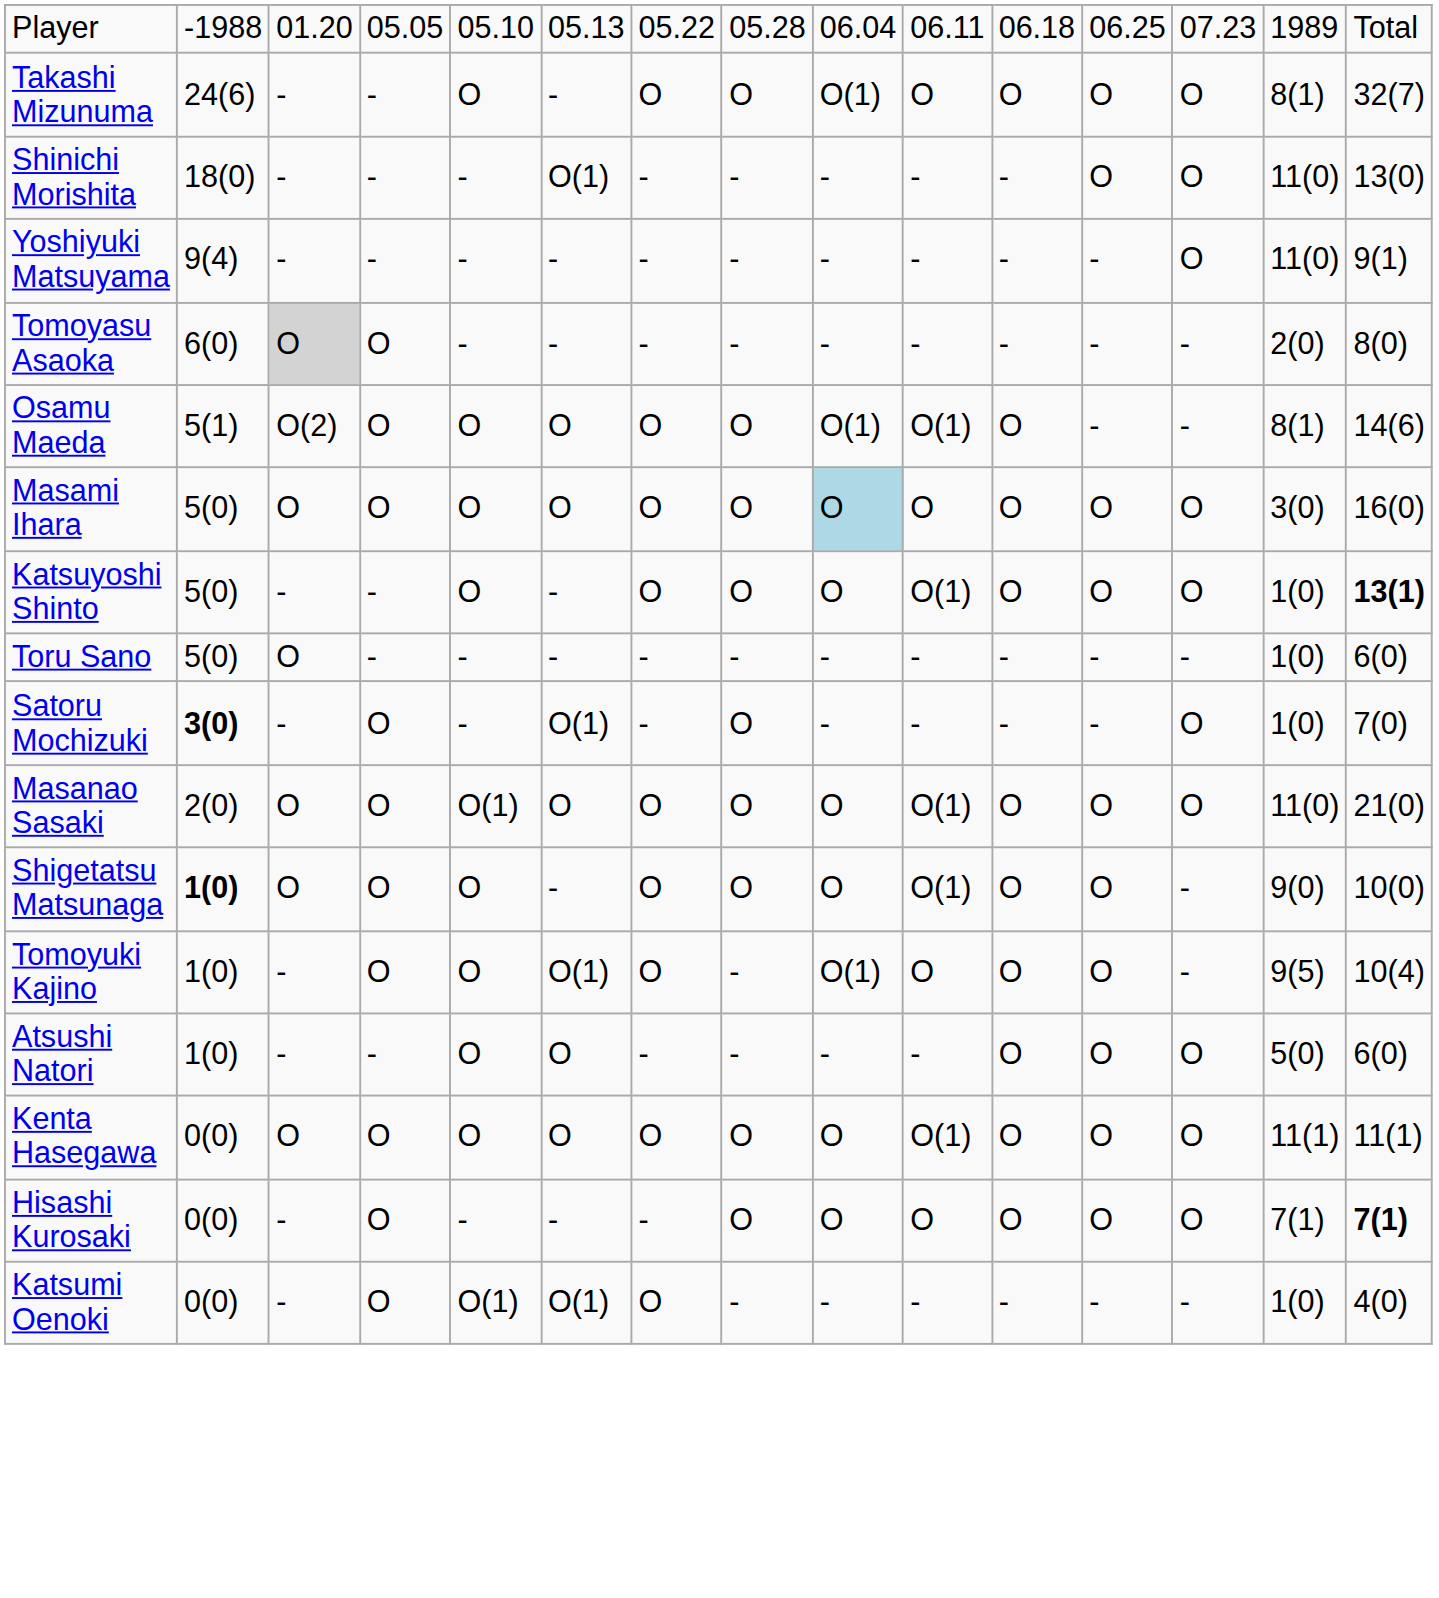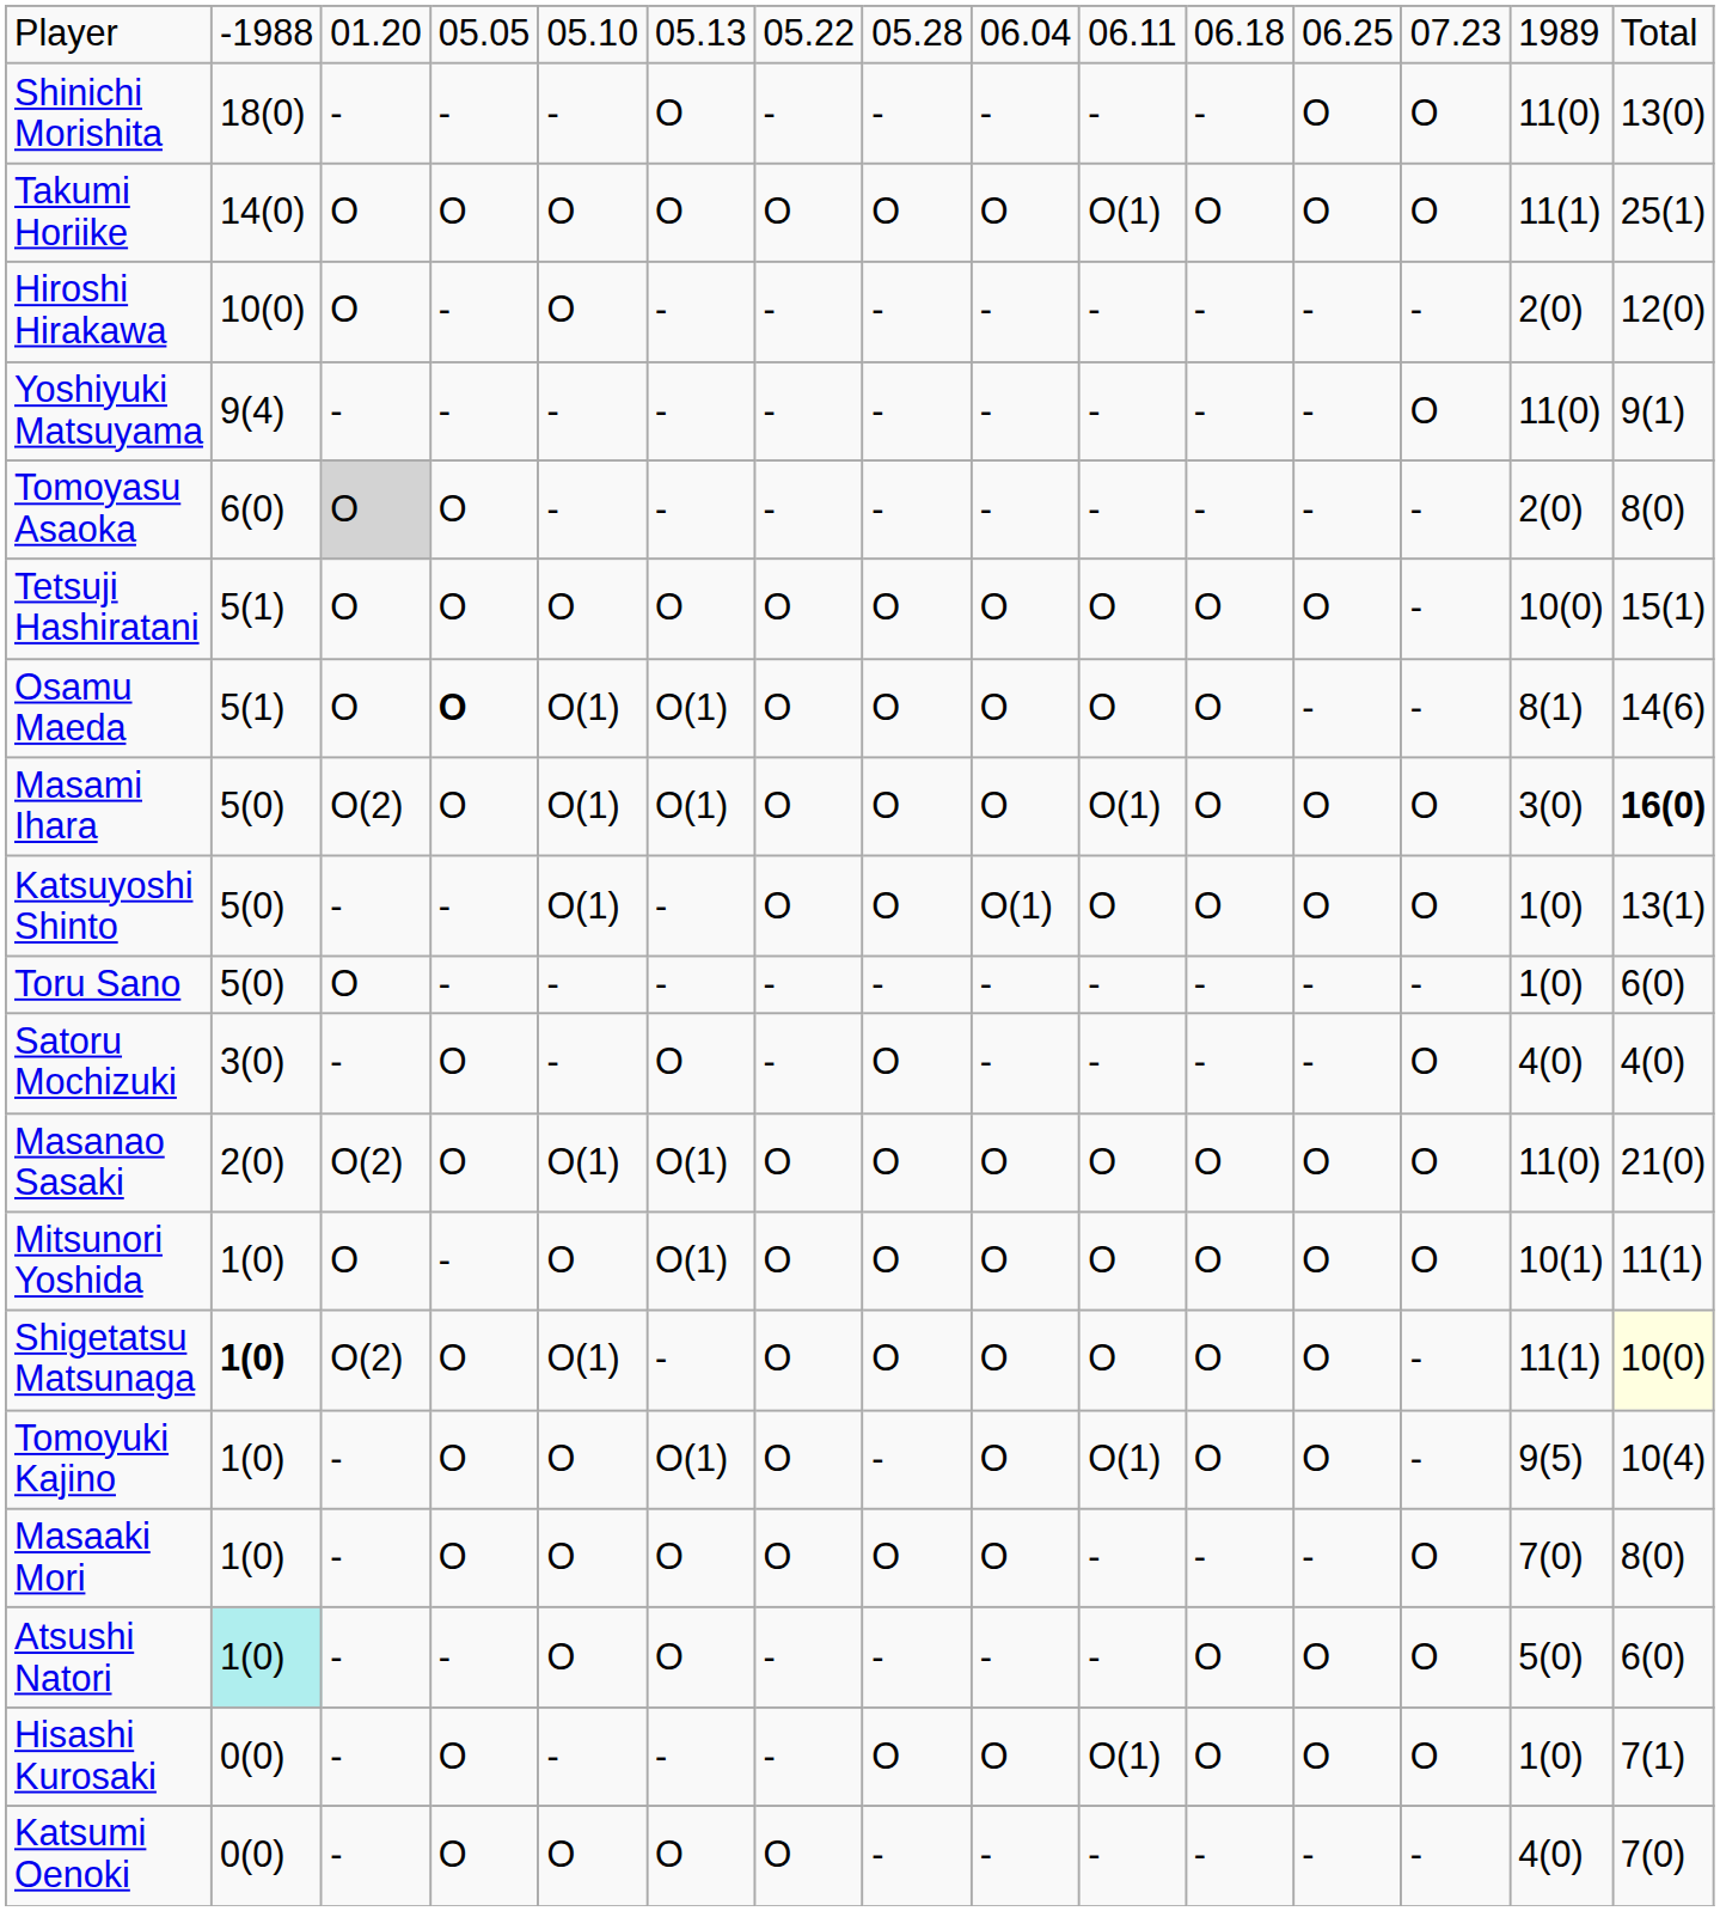 <table class="wikitable" style="text-align:left;">
 <tr>
 <td>Player</td>
 <td>-1988</td>
 <td>01.20</td>
 <td>05.05</td>
 <td>05.10</td>
 <td>05.13</td>
 <td>05.22</td>
 <td>05.28</td>
 <td>06.04</td>
 <td>06.11</td>
 <td>06.18</td>
 <td>06.25</td>
 <td>07.23</td>
 <td>1989</td>
 <td>Total</td>
 </tr>
 <tr>
-<td><a href='#'>Takashi Mizunuma</a></td>
-<td>24(6)</td>
-<td>-</td>
-<td>-</td>
-<td>O</td>
-<td>-</td>
-<td>O</td>
-<td>O</td>
-<td>O(1)</td>
-<td>O</td>
-<td>O</td>
-<td>O</td>
-<td>O</td>
-<td>8(1)</td>
-<td>32(7)</td>
-</tr>
-<tr>
 <td><a href='#'>Shinichi Morishita</a></td>
 <td>18(0)</td>
 <td>-</td>
 <td>-</td>
 <td>-</td>
-<td>O(1)</td>
+<td>O</td>
 <td>-</td>
 <td>-</td>
 <td>-</td>
 <td>-</td>
 <td>-</td>
 <td>O</td>
 <td>O</td>
 <td>11(0)</td>
 <td>13(0)</td>
+</tr>
+<tr>
+<td><a href='#'>Takumi Horiike</a></td>
+<td>14(0)</td>
+<td>O</td>
+<td>O</td>
+<td>O</td>
+<td>O</td>
+<td>O</td>
+<td>O</td>
+<td>O</td>
+<td>O(1)</td>
+<td>O</td>
+<td>O</td>
+<td>O</td>
+<td>11(1)</td>
+<td>25(1)</td>
+</tr>
+<tr>
+<td><a href='#'>Hiroshi Hirakawa</a></td>
+<td>10(0)</td>
+<td>O</td>
+<td>-</td>
+<td>O</td>
+<td>-</td>
+<td>-</td>
+<td>-</td>
+<td>-</td>
+<td>-</td>
+<td>-</td>
+<td>-</td>
+<td>-</td>
+<td>2(0)</td>
+<td>12(0)</td>
 </tr>
 <tr>
 <td><a href='#'>Yoshiyuki Matsuyama</a></td>
 <td>9(4)</td>
 <td>-</td>
 <td>-</td>
 <td>-</td>
 <td>-</td>
 <td>-</td>
 <td>-</td>
 <td>-</td>
 <td>-</td>
 <td>-</td>
 <td>-</td>
 <td>O</td>
 <td>11(0)</td>
 <td>9(1)</td>
 </tr>
 <tr>
 <td><a href='#'>Tomoyasu Asaoka</a></td>
 <td>6(0)</td>
 <td style="background: lightgrey;">O</td>
 <td>O</td>
 <td>-</td>
 <td>-</td>
 <td>-</td>
 <td>-</td>
 <td>-</td>
 <td>-</td>
 <td>-</td>
 <td>-</td>
 <td>-</td>
 <td>2(0)</td>
 <td>8(0)</td>
 </tr>
 <tr>
-<td><a href='#'>Osamu Maeda</a></td>
+<td><a href='#'>Tetsuji Hashiratani</a></td>
 <td>5(1)</td>
-<td>O(2)</td>
 <td>O</td>
 <td>O</td>
 <td>O</td>
 <td>O</td>
 <td>O</td>
+<td>O</td>
+<td>O</td>
+<td>O</td>
+<td>O</td>
+<td>O</td>
+<td>-</td>
+<td>10(0)</td>
+<td>15(1)</td>
+</tr>
+<tr>
+<td><a href='#'>Osamu Maeda</a></td>
+<td>5(1)</td>
+<td>O</td>
+<td><strong>O</strong></td>
 <td>O(1)</td>
 <td>O(1)</td>
+<td>O</td>
+<td>O</td>
+<td>O</td>
+<td>O</td>
 <td>O</td>
 <td>-</td>
 <td>-</td>
 <td>8(1)</td>
 <td>14(6)</td>
 </tr>
 <tr>
 <td><a href='#'>Masami Ihara</a></td>
 <td>5(0)</td>
+<td>O(2)</td>
 <td>O</td>
-<td>O</td>
-<td>O</td>
-<td>O</td>
-<td>O</td>
-<td>O</td>
-<td style="background: lightblue;">O</td>
-<td>O</td>
-<td>O</td>
-<td>O</td>
-<td>O</td>
-<td>3(0)</td>
-<td>16(0)</td>
-</tr>
-<tr>
-<td><a href='#'>Katsuyoshi Shinto</a></td>
-<td>5(0)</td>
-<td>-</td>
-<td>-</td>
-<td>O</td>
-<td>-</td>
+<td>O(1)</td>
+<td>O(1)</td>
 <td>O</td>
 <td>O</td>
 <td>O</td>
 <td>O(1)</td>
 <td>O</td>
 <td>O</td>
 <td>O</td>
+<td>3(0)</td>
+<td><strong>16(0)</strong></td>
+</tr>
+<tr>
+<td><a href='#'>Katsuyoshi Shinto</a></td>
+<td>5(0)</td>
+<td>-</td>
+<td>-</td>
+<td>O(1)</td>
+<td>-</td>
+<td>O</td>
+<td>O</td>
+<td>O(1)</td>
+<td>O</td>
+<td>O</td>
+<td>O</td>
+<td>O</td>
 <td>1(0)</td>
-<td><strong>13(1)</strong></td>
+<td>13(1)</td>
 </tr>
 <tr>
 <td><a href='#'>Toru Sano</a></td>
 <td>5(0)</td>
 <td>O</td>
 <td>-</td>
 <td>-</td>
 <td>-</td>
 <td>-</td>
 <td>-</td>
 <td>-</td>
 <td>-</td>
 <td>-</td>
 <td>-</td>
 <td>-</td>
 <td>1(0)</td>
 <td>6(0)</td>
 </tr>
 <tr>
 <td><a href='#'>Satoru Mochizuki</a></td>
-<td><strong>3(0)</strong></td>
+<td>3(0)</td>
 <td>-</td>
 <td>O</td>
 <td>-</td>
-<td>O(1)</td>
+<td>O</td>
 <td>-</td>
 <td>O</td>
 <td>-</td>
 <td>-</td>
 <td>-</td>
 <td>-</td>
 <td>O</td>
-<td>1(0)</td>
-<td>7(0)</td>
+<td>4(0)</td>
+<td>4(0)</td>
 </tr>
 <tr>
 <td><a href='#'>Masanao Sasaki</a></td>
 <td>2(0)</td>
+<td>O(2)</td>
 <td>O</td>
-<td>O</td>
+<td>O(1)</td>
 <td>O(1)</td>
 <td>O</td>
 <td>O</td>
 <td>O</td>
 <td>O</td>
-<td>O(1)</td>
 <td>O</td>
 <td>O</td>
 <td>O</td>
 <td>11(0)</td>
 <td>21(0)</td>
 </tr>
 <tr>
+<td><a href='#'>Mitsunori Yoshida</a></td>
+<td>1(0)</td>
+<td>O</td>
+<td>-</td>
+<td>O</td>
+<td>O(1)</td>
+<td>O</td>
+<td>O</td>
+<td>O</td>
+<td>O</td>
+<td>O</td>
+<td>O</td>
+<td>O</td>
+<td>10(1)</td>
+<td>11(1)</td>
+</tr>
+<tr>
 <td><a href='#'>Shigetatsu Matsunaga</a></td>
 <td><strong>1(0)</strong></td>
+<td>O(2)</td>
+<td>O</td>
+<td>O(1)</td>
+<td>-</td>
+<td>O</td>
+<td>O</td>
+<td>O</td>
 <td>O</td>
 <td>O</td>
 <td>O</td>
 <td>-</td>
-<td>O</td>
-<td>O</td>
-<td>O</td>
-<td>O(1)</td>
-<td>O</td>
-<td>O</td>
-<td>-</td>
-<td>9(0)</td>
-<td>10(0)</td>
+<td>11(1)</td>
+<td style="background: lightyellow;">10(0)</td>
 </tr>
 <tr>
 <td><a href='#'>Tomoyuki Kajino</a></td>
 <td>1(0)</td>
 <td>-</td>
 <td>O</td>
 <td>O</td>
 <td>O(1)</td>
 <td>O</td>
 <td>-</td>
+<td>O</td>
 <td>O(1)</td>
-<td>O</td>
 <td>O</td>
 <td>O</td>
 <td>-</td>
 <td>9(5)</td>
 <td>10(4)</td>
 </tr>
 <tr>
+<td><a href='#'>Masaaki Mori</a></td>
+<td>1(0)</td>
+<td>-</td>
+<td>O</td>
+<td>O</td>
+<td>O</td>
+<td>O</td>
+<td>O</td>
+<td>O</td>
+<td>-</td>
+<td>-</td>
+<td>-</td>
+<td>O</td>
+<td>7(0)</td>
+<td>8(0)</td>
+</tr>
+<tr>
 <td><a href='#'>Atsushi Natori</a></td>
-<td>1(0)</td>
+<td style="background: paleturquoise;">1(0)</td>
 <td>-</td>
 <td>-</td>
 <td>O</td>
 <td>O</td>
 <td>-</td>
 <td>-</td>
 <td>-</td>
 <td>-</td>
 <td>O</td>
 <td>O</td>
 <td>O</td>
 <td>5(0)</td>
 <td>6(0)</td>
 </tr>
 <tr>
-<td><a href='#'>Kenta Hasegawa</a></td>
-<td>0(0)</td>
-<td>O</td>
-<td>O</td>
-<td>O</td>
-<td>O</td>
-<td>O</td>
-<td>O</td>
-<td>O</td>
-<td>O(1)</td>
-<td>O</td>
-<td>O</td>
-<td>O</td>
-<td>11(1)</td>
-<td>11(1)</td>
-</tr>
-<tr>
 <td><a href='#'>Hisashi Kurosaki</a></td>
 <td>0(0)</td>
 <td>-</td>
 <td>O</td>
 <td>-</td>
 <td>-</td>
 <td>-</td>
 <td>O</td>
 <td>O</td>
+<td>O(1)</td>
 <td>O</td>
 <td>O</td>
 <td>O</td>
-<td>O</td>
+<td>1(0)</td>
 <td>7(1)</td>
-<td><strong>7(1)</strong></td>
 </tr>
 <tr>
 <td><a href='#'>Katsumi Oenoki</a></td>
 <td>0(0)</td>
 <td>-</td>
 <td>O</td>
-<td>O(1)</td>
-<td>O(1)</td>
+<td>O</td>
+<td>O</td>
 <td>O</td>
 <td>-</td>
 <td>-</td>
 <td>-</td>
 <td>-</td>
 <td>-</td>
 <td>-</td>
-<td>1(0)</td>
 <td>4(0)</td>
+<td>7(0)</td>
 </tr>
 </table>
